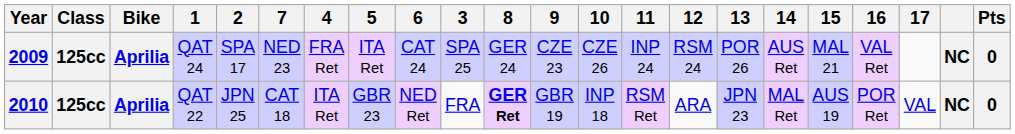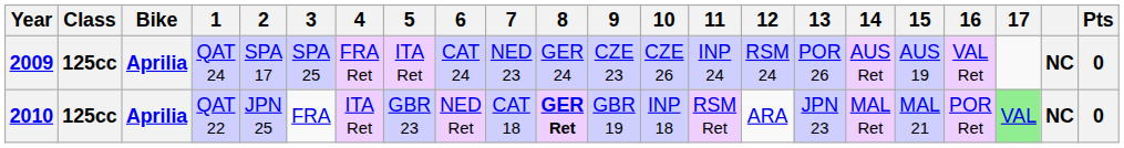 <table class="wikitable" style="text-align:center">
 <tr>
 <th>Year</th>
 <th>Class</th>
 <th>Bike</th>
 <th>1</th>
 <th>2</th>
-<th>7</th>
+<th>3</th>
 <th>4</th>
 <th>5</th>
 <th>6</th>
-<th>3</th>
+<th>7</th>
 <th>8</th>
 <th>9</th>
 <th>10</th>
 <th>11</th>
 <th>12</th>
 <th>13</th>
 <th>14</th>
 <th>15</th>
 <th>16</th>
 <th>17</th>
 <th></th>
 <th>Pts</th>
 </tr>
 <tr>
 <th><a href='#'>2009</a></th>
 <th>125cc</th>
 <th><a href='#'>Aprilia</a></th>
 <td style="background:#CFCFFF;"><a href='#'>QAT</a><br><small>24</small></td>
 <td style="background:#CFCFFF;"><a href='#'>SPA</a><br><small>17</small></td>
-<td style="background:#CFCFFF;"><a href='#'>NED</a><br><small>23</small></td>
+<td style="background:#CFCFFF;"><a href='#'>SPA</a><br><small>25</small></td>
 <td style="background:#EFCFFF;"><a href='#'>FRA</a><br><small>Ret</small></td>
 <td style="background:#EFCFFF;"><a href='#'>ITA</a><br><small>Ret</small></td>
 <td style="background:#CFCFFF;"><a href='#'>CAT</a><br><small>24</small></td>
-<td style="background:#CFCFFF;"><a href='#'>SPA</a><br><small>25</small></td>
+<td style="background:#CFCFFF;"><a href='#'>NED</a><br><small>23</small></td>
 <td style="background:#CFCFFF;"><a href='#'>GER</a><br><small>24</small></td>
 <td style="background:#CFCFFF;"><a href='#'>CZE</a><br><small>23</small></td>
 <td style="background:#CFCFFF;"><a href='#'>CZE</a><br><small>26</small></td>
 <td style="background:#CFCFFF;"><a href='#'>INP</a><br><small>24</small></td>
 <td style="background:#CFCFFF;"><a href='#'>RSM</a><br><small>24</small></td>
 <td style="background:#CFCFFF;"><a href='#'>POR</a><br><small>26</small></td>
 <td style="background:#EFCFFF;"><a href='#'>AUS</a><br><small>Ret</small></td>
-<td style="background:#CFCFFF;"><a href='#'>MAL</a><br><small>21</small></td>
+<td style="background:#CFCFFF;"><a href='#'>AUS</a><br><small>19</small></td>
 <td style="background:#EFCFFF;"><a href='#'>VAL</a><br><small>Ret</small></td>
 <td></td>
 <th>NC</th>
 <th>0</th>
 </tr>
 <tr>
 <th><a href='#'>2010</a></th>
 <th>125cc</th>
 <th><a href='#'>Aprilia</a></th>
 <td style="background:#CFCFFF;"><a href='#'>QAT</a><br><small>22</small></td>
 <td style="background:#CFCFFF;"><a href='#'>JPN</a><br><small>25</small></td>
-<td style="background:#CFCFFF;"><a href='#'>CAT</a><br><small>18</small></td>
+<td><a href='#'>FRA</a></td>
 <td style="background:#EFCFFF;"><a href='#'>ITA</a><br><small>Ret</small></td>
 <td style="background:#CFCFFF;"><a href='#'>GBR</a><br><small>23</small></td>
 <td style="background:#EFCFFF;"><a href='#'>NED</a><br><small>Ret</small></td>
-<td><a href='#'>FRA</a></td>
+<td style="background:#CFCFFF;"><a href='#'>CAT</a><br><small>18</small></td>
 <td style="background:#EFCFFF;"><strong><a href='#'>GER</a><br><small>Ret</small></strong></td>
 <td style="background:#CFCFFF;"><a href='#'>GBR</a><br><small>19</small></td>
 <td style="background:#CFCFFF;"><a href='#'>INP</a><br><small>18</small></td>
 <td style="background:#EFCFFF;"><a href='#'>RSM</a><br><small>Ret</small></td>
 <td><a href='#'>ARA</a></td>
 <td style="background:#CFCFFF;"><a href='#'>JPN</a><br><small>23</small></td>
 <td style="background:#EFCFFF;"><a href='#'>MAL</a><br><small>Ret</small></td>
-<td style="background:#CFCFFF;"><a href='#'>AUS</a><br><small>19</small></td>
+<td style="background:#CFCFFF;"><a href='#'>MAL</a><br><small>21</small></td>
 <td style="background:#EFCFFF;"><a href='#'>POR</a><br><small>Ret</small></td>
-<td><a href='#'>VAL</a></td>
+<td style="background: lightgreen;"><a href='#'>VAL</a></td>
 <th>NC</th>
 <th>0</th>
 </tr>
 </table>
